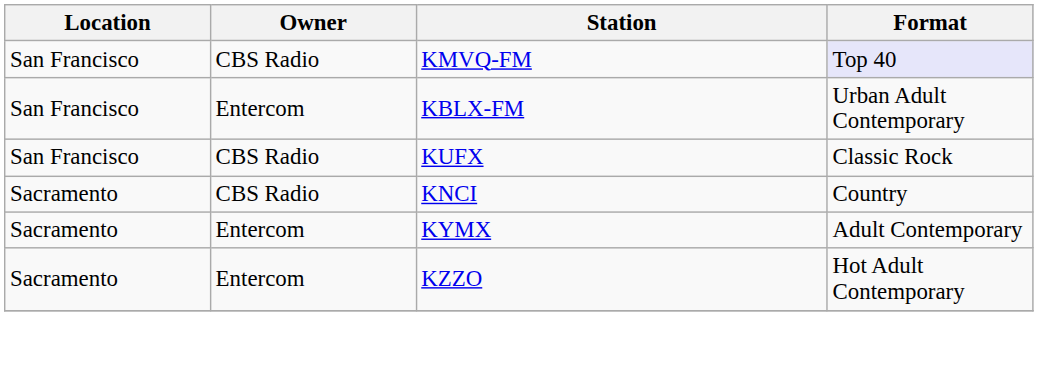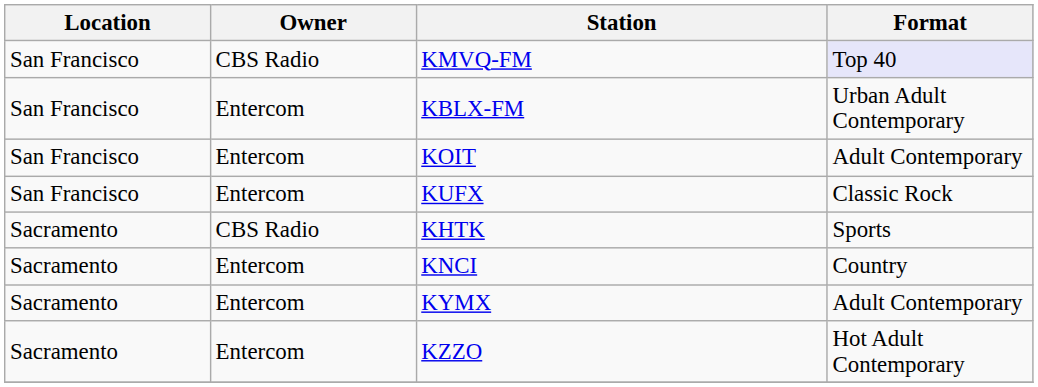 <table class="wikitable" style="width:45em;">
 <tr>
 <th style="width:20%">Location</th>
 <th style="width:20%">Owner</th>
 <th style="width:40%">Station</th>
 <th style="width:40%">Format</th>
 </tr>
 <tr>
 <td>San Francisco</td>
 <td>CBS Radio</td>
 <td><a href='#'>KMVQ-FM</a></td>
 <td style="background: lavender;">Top 40</td>
 </tr>
 <tr>
 <td>San Francisco</td>
 <td>Entercom</td>
 <td><a href='#'>KBLX-FM</a></td>
 <td>Urban Adult Contemporary</td>
 </tr>
 <tr>
 <td>San Francisco</td>
-<td>CBS Radio</td>
+<td>Entercom</td>
+<td><a href='#'>KOIT</a></td>
+<td>Adult Contemporary</td>
+</tr>
+<tr>
+<td>San Francisco</td>
+<td>Entercom</td>
 <td><a href='#'>KUFX</a></td>
 <td>Classic Rock</td>
 </tr>
 <tr>
 <td>Sacramento</td>
 <td>CBS Radio</td>
+<td><a href='#'>KHTK</a></td>
+<td>Sports</td>
+</tr>
+<tr>
+<td>Sacramento</td>
+<td>Entercom</td>
 <td><a href='#'>KNCI</a></td>
 <td>Country</td>
 </tr>
 <tr>
 <td>Sacramento</td>
 <td>Entercom</td>
 <td><a href='#'>KYMX</a></td>
 <td>Adult Contemporary</td>
 </tr>
 <tr>
 <td>Sacramento</td>
 <td>Entercom</td>
 <td><a href='#'>KZZO</a></td>
 <td>Hot Adult Contemporary</td>
 </tr>
 <tr>
 </tr>
 </table>
